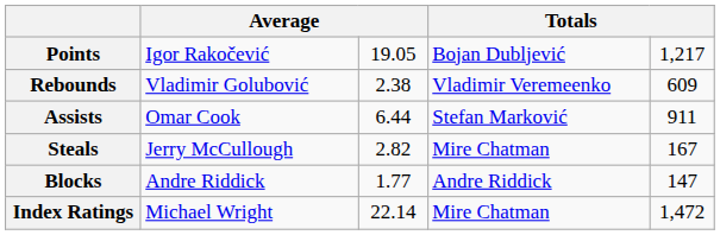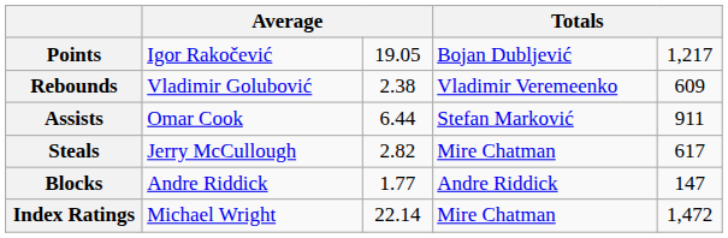 <table class="wikitable">
 <tr>
 <th width="100"></th>
 <th width="220" colspan="2"><strong>Average</strong></th>
 <th width="220" colspan="2"><strong>Totals</strong></th>
 </tr>
 <tr>
 <th><strong>Points</strong></th>
 <td> <a href='#'>Igor Rakočević</a></td>
 <td align=center>19.05</td>
 <td> <a href='#'>Bojan Dubljević</a></td>
 <td align=center>1,217</td>
 </tr>
 <tr>
 <th><strong>Rebounds</strong></th>
 <td> <a href='#'>Vladimir Golubović</a></td>
 <td align=center>2.38</td>
 <td> <a href='#'>Vladimir Veremeenko</a></td>
 <td align=center>609</td>
 </tr>
 <tr>
 <th><strong>Assists</strong></th>
 <td> <a href='#'>Omar Cook</a></td>
 <td align=center>6.44</td>
 <td> <a href='#'>Stefan Marković</a></td>
 <td align=center>911</td>
 </tr>
 <tr>
 <th><strong>Steals</strong></th>
 <td> <a href='#'>Jerry McCullough</a></td>
 <td align=center>2.82</td>
 <td> <a href='#'>Mire Chatman</a></td>
-<td align=center>167</td>
+<td align=center>617</td>
 </tr>
 <tr>
 <th><strong>Blocks</strong></th>
 <td> <a href='#'>Andre Riddick</a></td>
 <td align=center>1.77</td>
 <td> <a href='#'>Andre Riddick</a></td>
 <td align=center>147</td>
 </tr>
 <tr>
 <th><strong>Index Ratings</strong></th>
 <td> <a href='#'>Michael Wright</a></td>
 <td align=center>22.14</td>
 <td> <a href='#'>Mire Chatman</a></td>
 <td align=center>1,472</td>
 </tr>
 </table>
